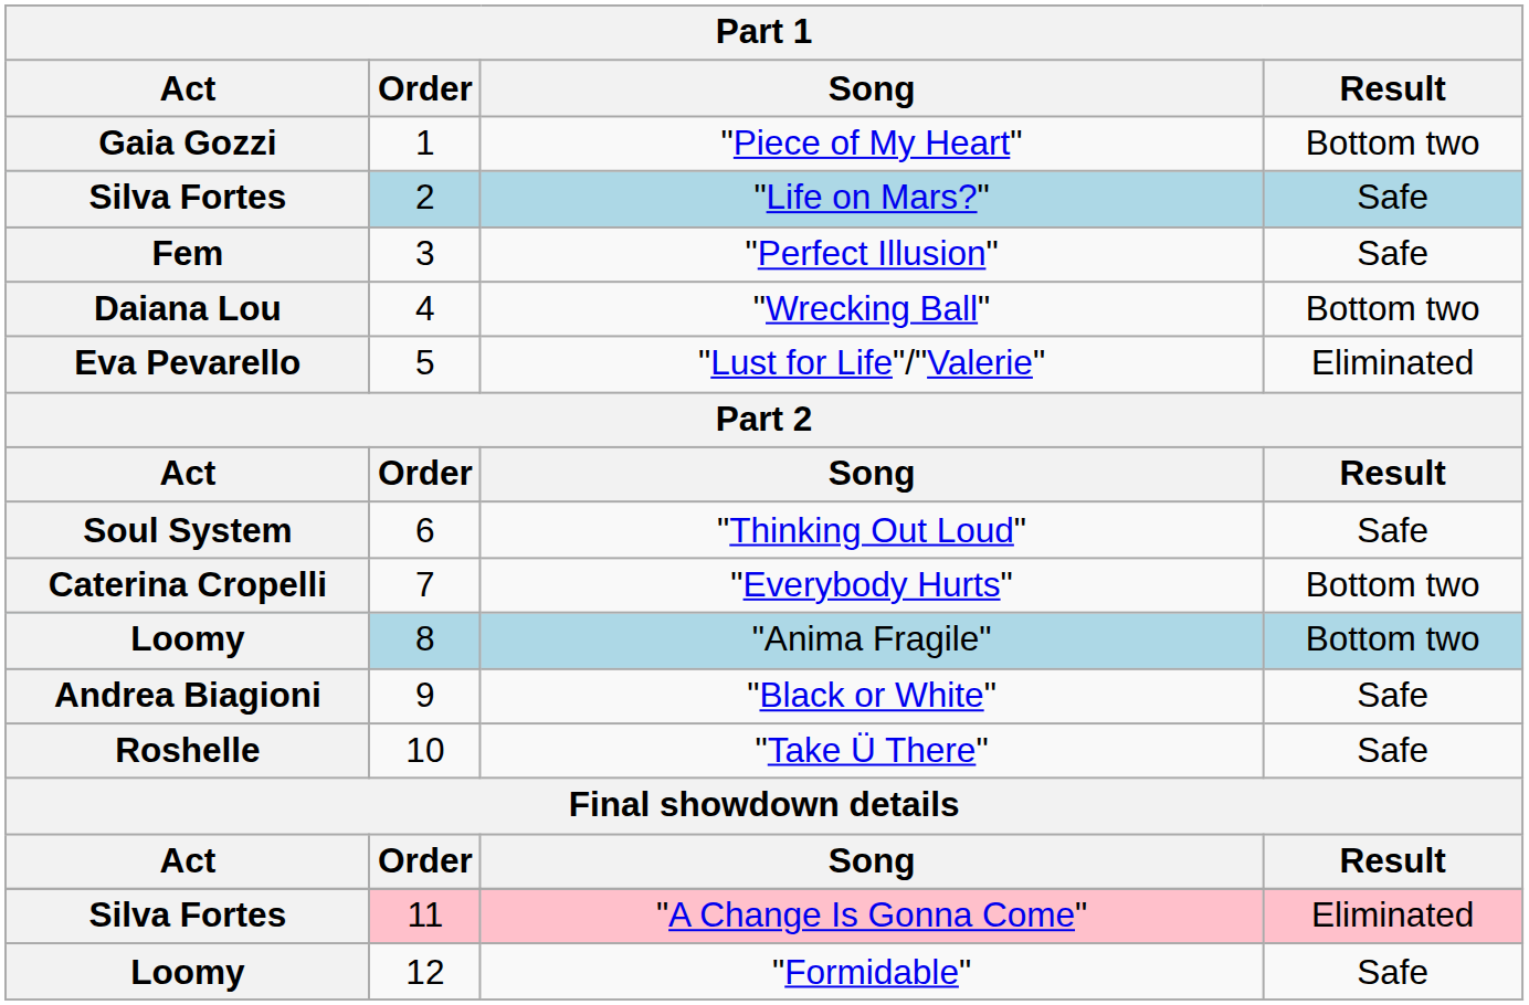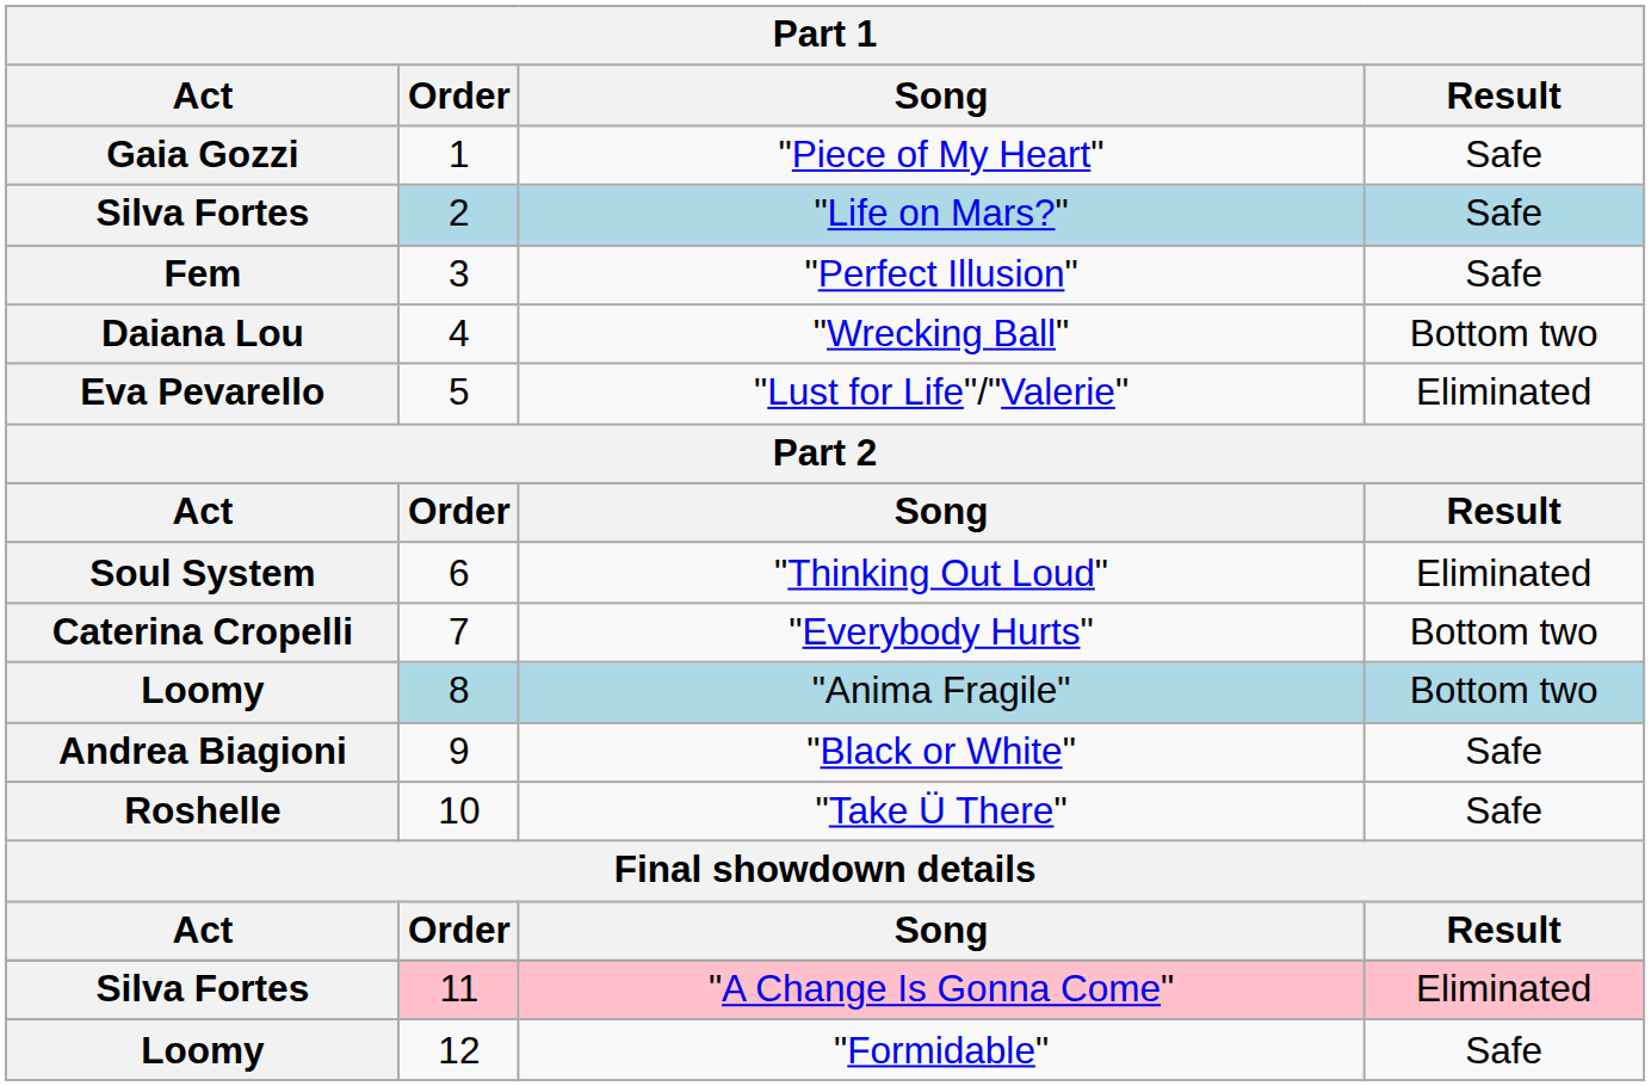 <table class="wikitable plainrowheaders" style="text-align:center;">
 <tr>
 <th colspan="4">Part 1</th>
 </tr>
 <tr>
 <th scope="col" style="width:10em;">Act</th>
 <th scope="col">Order</th>
 <th scope="col" style="width:22em;">Song</th>
 <th scope="col" style="width:7em;">Result</th>
 </tr>
 <tr>
 <th scope="row">Gaia Gozzi</th>
 <td>1</td>
 <td>"<a href='#'>Piece of My Heart</a>"</td>
-<td>Bottom two</td>
+<td>Safe</td>
 </tr>
 <tr style="background:lightblue;">
 <th scope="row">Silva Fortes</th>
 <td>2</td>
 <td>"<a href='#'>Life on Mars?</a>"</td>
 <td>Safe</td>
 </tr>
 <tr>
 <th scope="row">Fem</th>
 <td>3</td>
 <td>"<a href='#'>Perfect Illusion</a>"</td>
 <td>Safe</td>
 </tr>
 <tr>
 <th scope="row">Daiana Lou</th>
 <td>4</td>
 <td>"<a href='#'>Wrecking Ball</a>"</td>
 <td>Bottom two</td>
 </tr>
 <tr>
 <th scope="row">Eva Pevarello</th>
 <td>5</td>
 <td>"<a href='#'>Lust for Life</a>"/"<a href='#'>Valerie</a>"</td>
 <td>Eliminated</td>
 </tr>
 <tr>
 <th colspan="4">Part 2</th>
 </tr>
 <tr>
 <th scope="col" style="width:10em;">Act</th>
 <th scope="col">Order</th>
 <th scope="col" style="width:20em;">Song</th>
 <th scope="col" style="width:7em;">Result</th>
 </tr>
 <tr>
 <th scope="row">Soul System</th>
 <td>6</td>
 <td>"<a href='#'>Thinking Out Loud</a>"</td>
-<td>Safe</td>
+<td>Eliminated</td>
 </tr>
 <tr>
 <th scope="row">Caterina Cropelli</th>
 <td>7</td>
 <td>"<a href='#'>Everybody Hurts</a>"</td>
 <td>Bottom two</td>
 </tr>
 <tr style="background:lightblue;">
 <th scope="row">Loomy</th>
 <td>8</td>
 <td>"Anima Fragile"</td>
 <td>Bottom two</td>
 </tr>
 <tr>
 <th scope="row">Andrea Biagioni</th>
 <td>9</td>
 <td>"<a href='#'>Black or White</a>"</td>
 <td>Safe</td>
 </tr>
 <tr>
 <th scope="row">Roshelle</th>
 <td>10</td>
 <td>"<a href='#'>Take Ü There</a>"</td>
 <td>Safe</td>
 </tr>
 <tr>
 <th colspan="4">Final showdown details</th>
 </tr>
 <tr>
 <th scope="col" style="width:10em;">Act</th>
 <th scope="col">Order</th>
 <th scope="col" style="width:20em;">Song</th>
 <th scope="col" style="width:7em;">Result</th>
 </tr>
 <tr>
 </tr>
 <tr style="background:pink;">
 <th scope="row">Silva Fortes</th>
 <td>11</td>
 <td>"<a href='#'>A Change Is Gonna Come</a>"</td>
 <td>Eliminated</td>
 </tr>
 <tr>
 <th scope="row">Loomy</th>
 <td>12</td>
 <td>"<a href='#'>Formidable</a>"</td>
 <td>Safe</td>
 </tr>
 <tr>
 </tr>
 </table>
